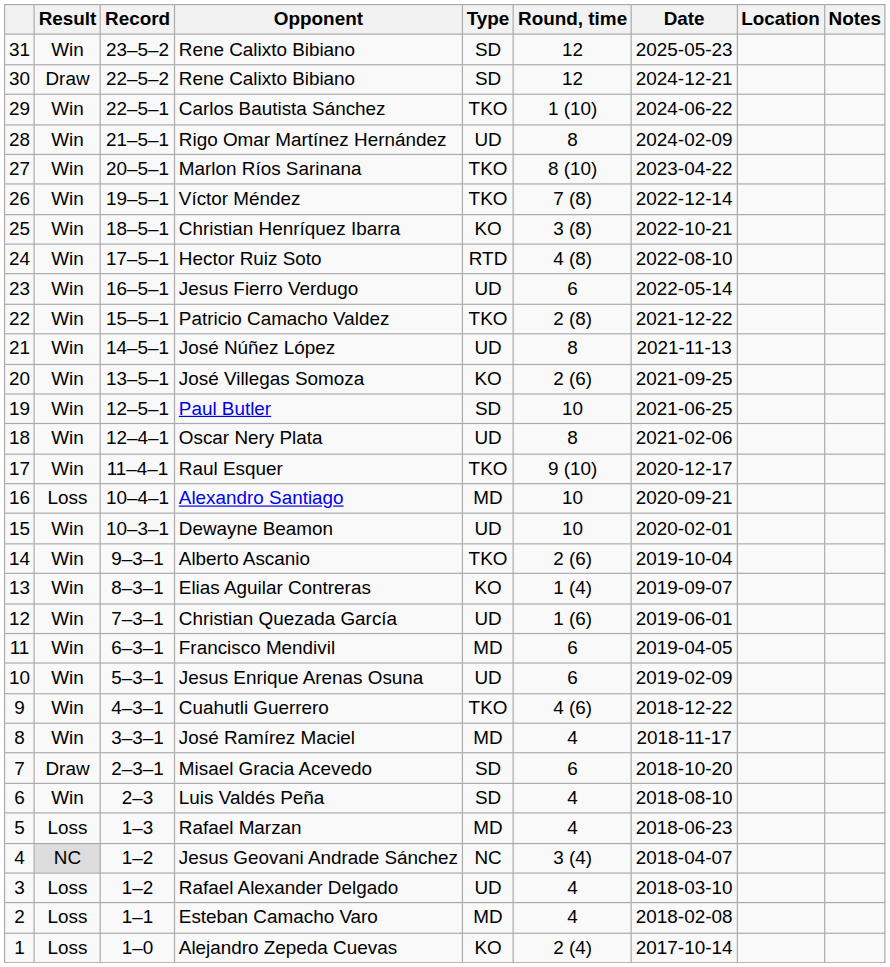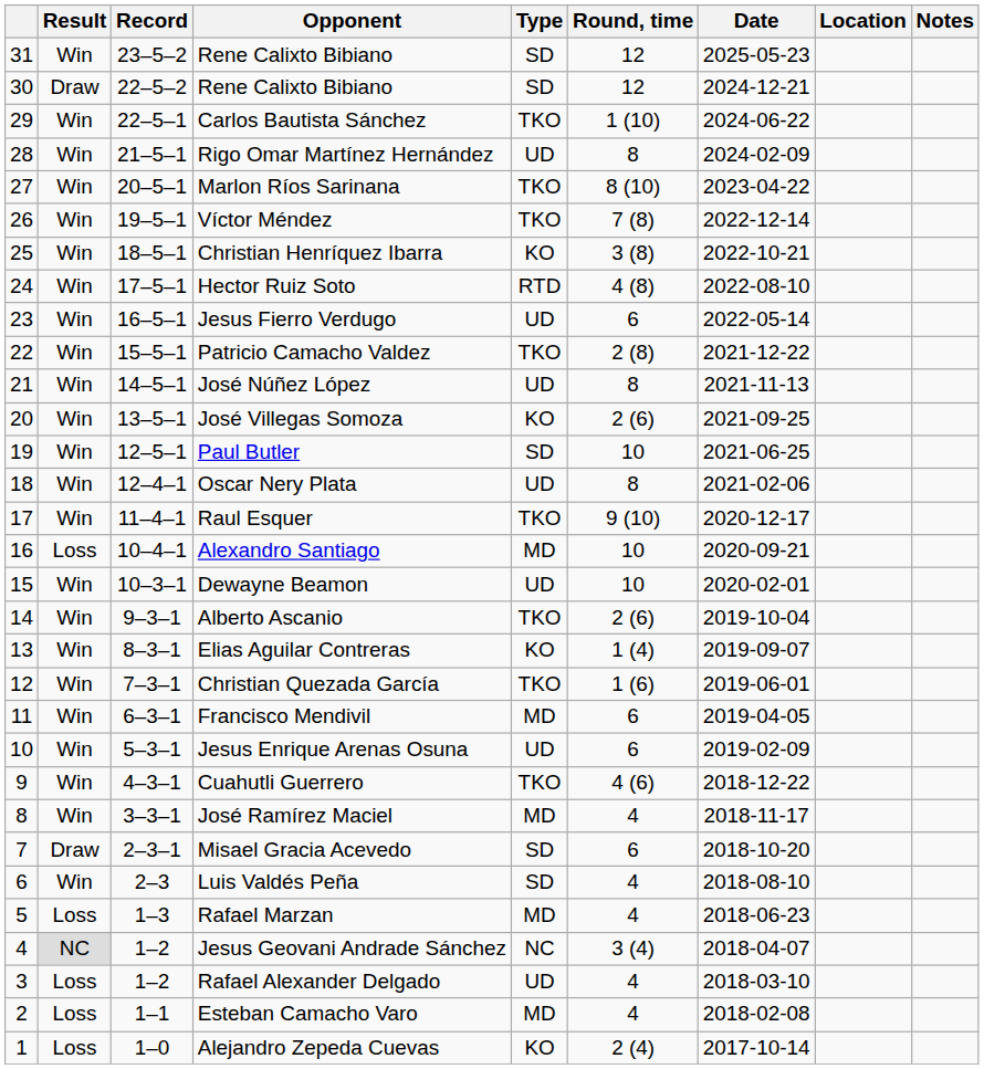 <table class=wikitable style=text-align:center>
 <tr>
 <th></th>
 <th>Result</th>
 <th>Record</th>
 <th>Opponent</th>
 <th>Type</th>
 <th>Round, time</th>
 <th>Date</th>
 <th>Location</th>
 <th>Notes</th>
 </tr>
 <tr>
 <td>31</td>
 <td>Win</td>
 <td>23–5–2 </td>
 <td align=left>Rene Calixto Bibiano</td>
 <td>SD</td>
 <td>12</td>
 <td>2025-05-23</td>
 <td align=left></td>
 <td align=left></td>
 </tr>
 <tr>
 <td>30</td>
 <td>Draw</td>
 <td>22–5–2 </td>
 <td align=left>Rene Calixto Bibiano</td>
 <td>SD</td>
 <td>12</td>
 <td>2024-12-21</td>
 <td align=left></td>
 <td align=left></td>
 </tr>
 <tr>
 <td>29</td>
 <td>Win</td>
 <td>22–5–1 </td>
 <td align=left>Carlos Bautista Sánchez</td>
 <td>TKO</td>
 <td>1 (10)</td>
 <td>2024-06-22</td>
 <td align=left></td>
 <td align=left></td>
 </tr>
 <tr>
 <td>28</td>
 <td>Win</td>
 <td>21–5–1 </td>
 <td align=left>Rigo Omar Martínez Hernández</td>
 <td>UD</td>
 <td>8</td>
 <td>2024-02-09</td>
 <td align=left></td>
 <td align=left></td>
 </tr>
 <tr>
 <td>27</td>
 <td>Win</td>
 <td>20–5–1 </td>
 <td align=left>Marlon Ríos Sarinana</td>
 <td>TKO</td>
 <td>8 (10)</td>
 <td>2023-04-22</td>
 <td align=left></td>
 <td align=left></td>
 </tr>
 <tr>
 <td>26</td>
 <td>Win</td>
 <td>19–5–1 </td>
 <td align=left>Víctor Méndez</td>
 <td>TKO</td>
 <td>7 (8)</td>
 <td>2022-12-14</td>
 <td align=left></td>
 <td align=left></td>
 </tr>
 <tr>
 <td>25</td>
 <td>Win</td>
 <td>18–5–1 </td>
 <td align=left>Christian Henríquez Ibarra</td>
 <td>KO</td>
 <td>3 (8)</td>
 <td>2022-10-21</td>
 <td align=left></td>
 <td align=left></td>
 </tr>
 <tr>
 <td>24</td>
 <td>Win</td>
 <td>17–5–1 </td>
 <td align=left>Hector Ruiz Soto</td>
 <td>RTD</td>
 <td>4 (8)</td>
 <td>2022-08-10</td>
 <td align=left></td>
 <td align=left></td>
 </tr>
 <tr>
 <td>23</td>
 <td>Win</td>
 <td>16–5–1 </td>
 <td align=left>Jesus Fierro Verdugo</td>
 <td>UD</td>
 <td>6</td>
 <td>2022-05-14</td>
 <td align=left></td>
 <td align=left></td>
 </tr>
 <tr>
 <td>22</td>
 <td>Win</td>
 <td>15–5–1 </td>
 <td align=left>Patricio Camacho Valdez</td>
 <td>TKO</td>
 <td>2 (8)</td>
 <td>2021-12-22</td>
 <td align=left></td>
 <td align=left></td>
 </tr>
 <tr>
 <td>21</td>
 <td>Win</td>
 <td>14–5–1 </td>
 <td align=left>José Núñez López</td>
 <td>UD</td>
 <td>8</td>
 <td>2021-11-13</td>
 <td align=left></td>
 <td align=left></td>
 </tr>
 <tr>
 <td>20</td>
 <td>Win</td>
 <td>13–5–1 </td>
 <td align=left>José Villegas Somoza</td>
 <td>KO</td>
 <td>2 (6)</td>
 <td>2021-09-25</td>
 <td align=left></td>
 <td align=left></td>
 </tr>
 <tr>
 <td>19</td>
 <td>Win</td>
 <td>12–5–1 </td>
 <td align=left><a href='#'>Paul Butler</a></td>
 <td>SD</td>
 <td>10</td>
 <td>2021-06-25</td>
 <td align=left></td>
 <td align=left></td>
 </tr>
 <tr>
 <td>18</td>
 <td>Win</td>
 <td>12–4–1 </td>
 <td align=left>Oscar Nery Plata</td>
 <td>UD</td>
 <td>8</td>
 <td>2021-02-06</td>
 <td align=left></td>
 <td align=left></td>
 </tr>
 <tr>
 <td>17</td>
 <td>Win</td>
 <td>11–4–1 </td>
 <td align=left>Raul Esquer</td>
 <td>TKO</td>
 <td>9 (10)</td>
 <td>2020-12-17</td>
 <td align=left></td>
 <td align=left></td>
 </tr>
 <tr>
 <td>16</td>
 <td>Loss</td>
 <td>10–4–1 </td>
 <td align=left><a href='#'>Alexandro Santiago</a></td>
 <td>MD</td>
 <td>10</td>
 <td>2020-09-21</td>
 <td align=left></td>
 <td align=left></td>
 </tr>
 <tr>
 <td>15</td>
 <td>Win</td>
 <td>10–3–1 </td>
 <td align=left>Dewayne Beamon</td>
 <td>UD</td>
 <td>10</td>
 <td>2020-02-01</td>
 <td align=left></td>
 <td align=left></td>
 </tr>
 <tr>
 <td>14</td>
 <td>Win</td>
 <td>9–3–1 </td>
 <td align=left>Alberto Ascanio</td>
 <td>TKO</td>
 <td>2 (6)</td>
 <td>2019-10-04</td>
 <td align=left></td>
 <td align=left></td>
 </tr>
 <tr>
 <td>13</td>
 <td>Win</td>
 <td>8–3–1 </td>
 <td align=left>Elias Aguilar Contreras</td>
 <td>KO</td>
 <td>1 (4)</td>
 <td>2019-09-07</td>
 <td align=left></td>
 <td align=left></td>
 </tr>
 <tr>
 <td>12</td>
 <td>Win</td>
 <td>7–3–1 </td>
 <td align=left>Christian Quezada García</td>
-<td>UD</td>
+<td>TKO</td>
 <td>1 (6)</td>
 <td>2019-06-01</td>
 <td align=left></td>
 <td align=left></td>
 </tr>
 <tr>
 <td>11</td>
 <td>Win</td>
 <td>6–3–1 </td>
 <td align=left>Francisco Mendivil</td>
 <td>MD</td>
 <td>6</td>
 <td>2019-04-05</td>
 <td align=left></td>
 <td align=left></td>
 </tr>
 <tr>
 <td>10</td>
 <td>Win</td>
 <td>5–3–1 </td>
 <td align=left>Jesus Enrique Arenas Osuna</td>
 <td>UD</td>
 <td>6</td>
 <td>2019-02-09</td>
 <td align=left></td>
 <td align=left></td>
 </tr>
 <tr>
 <td>9</td>
 <td>Win</td>
 <td>4–3–1 </td>
 <td align=left>Cuahutli Guerrero</td>
 <td>TKO</td>
 <td>4 (6)</td>
 <td>2018-12-22</td>
 <td align=left></td>
 <td align=left></td>
 </tr>
 <tr>
 <td>8</td>
 <td>Win</td>
 <td>3–3–1 </td>
 <td align=left>José Ramírez Maciel</td>
 <td>MD</td>
 <td>4</td>
 <td>2018-11-17</td>
 <td align=left></td>
 <td align=left></td>
 </tr>
 <tr>
 <td>7</td>
 <td>Draw</td>
 <td>2–3–1 </td>
 <td align=left>Misael Gracia Acevedo</td>
 <td>SD</td>
 <td>6</td>
 <td>2018-10-20</td>
 <td align=left></td>
 <td align=left></td>
 </tr>
 <tr>
 <td>6</td>
 <td>Win</td>
 <td>2–3 </td>
 <td align=left>Luis Valdés Peña</td>
 <td>SD</td>
 <td>4</td>
 <td>2018-08-10</td>
 <td align=left></td>
 <td align=left></td>
 </tr>
 <tr>
 <td>5</td>
 <td>Loss</td>
 <td>1–3 </td>
 <td align=left>Rafael Marzan</td>
 <td>MD</td>
 <td>4</td>
 <td>2018-06-23</td>
 <td align=left></td>
 <td align=left></td>
 </tr>
 <tr>
 <td>4</td>
 <td style=background:#DDD>NC</td>
 <td>1–2 </td>
 <td align=left>Jesus Geovani Andrade Sánchez</td>
 <td>NC</td>
 <td>3 (4)</td>
 <td>2018-04-07</td>
 <td align=left></td>
 <td align=left></td>
 </tr>
 <tr>
 <td>3</td>
 <td>Loss</td>
 <td>1–2</td>
 <td align=left>Rafael Alexander Delgado</td>
 <td>UD</td>
 <td>4</td>
 <td>2018-03-10</td>
 <td align=left></td>
 <td align=left></td>
 </tr>
 <tr>
 <td>2</td>
 <td>Loss</td>
 <td>1–1</td>
 <td align=left>Esteban Camacho Varo</td>
 <td>MD</td>
 <td>4</td>
 <td>2018-02-08</td>
 <td align=left></td>
 <td align=left></td>
 </tr>
 <tr>
 <td>1</td>
 <td>Loss</td>
 <td>1–0</td>
 <td align=left>Alejandro Zepeda Cuevas</td>
 <td>KO</td>
 <td>2 (4)</td>
 <td>2017-10-14</td>
 <td align=left></td>
 <td align=left></td>
 </tr>
 </table>
